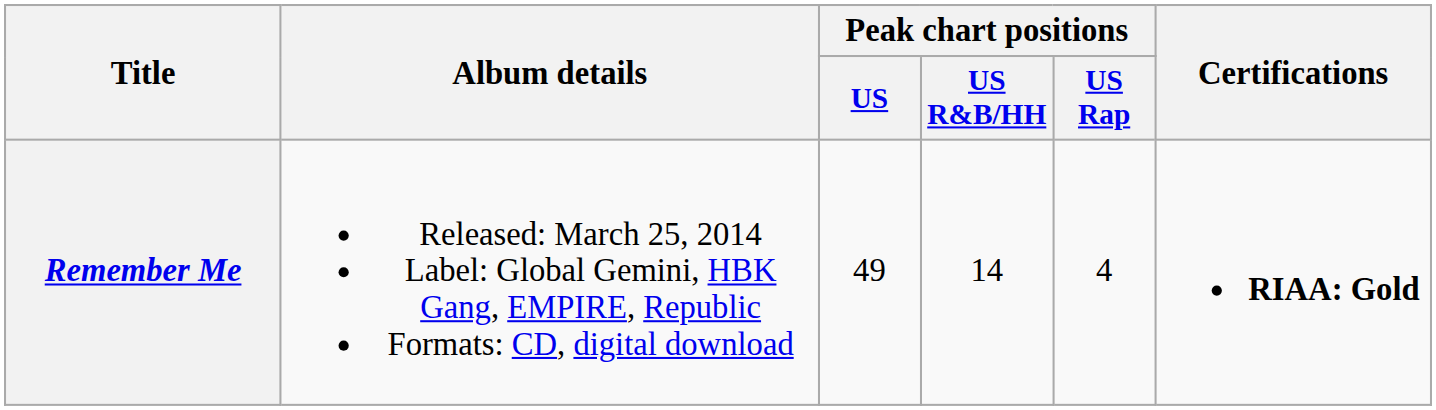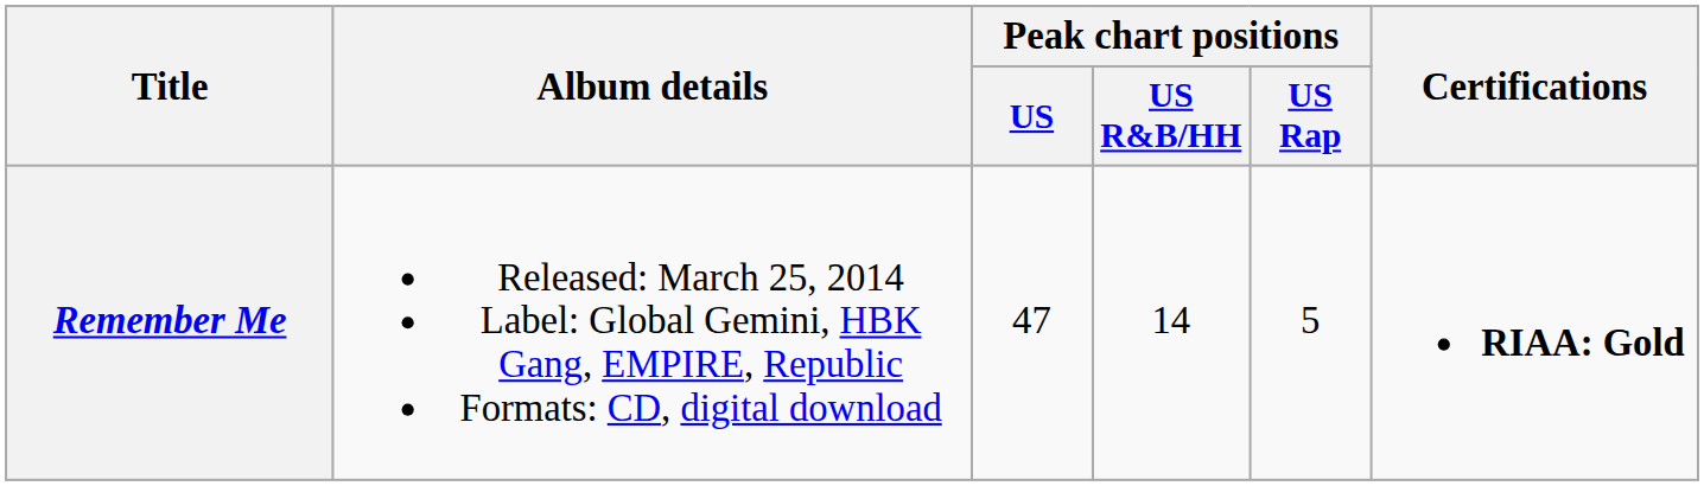 <table class="wikitable plainrowheaders" style="text-align:center;">
 <tr>
 <th scope="col" rowspan="2" style="width:8em;">Title</th>
 <th scope="col" rowspan="2" style="width:16em;">Album details</th>
 <th scope="col" colspan="3">Peak chart positions</th>
 <th scope="col" rowspan="2" style="width:8em;">Certifications</th>
 </tr>
 <tr>
 <th scope="col" style="width:3em;font-size:90%;"><a href='#'>US</a><br></th>
 <th scope="col" style="width:3em;font-size:90%;"><a href='#'>US<br>R&B/HH</a><br></th>
 <th scope="col" style="width:3em;font-size:90%;"><a href='#'>US<br>Rap</a><br></th>
 </tr>
 <tr>
 <th scope="row"><em><a href='#'>Remember Me</a></em></th>
 <td><br><ul><li>Released: March 25, 2014</li><li>Label: Global Gemini, <a href='#'>HBK Gang</a>, <a href='#'>EMPIRE</a>, <a href='#'>Republic</a></li><li>Formats: <a href='#'>CD</a>, <a href='#'>digital download</a></li></ul></td>
-<td>49</td>
+<td>47</td>
 <td>14</td>
-<td>4</td>
+<td>5</td>
 <td><strong><br><ul><li>RIAA: Gold</li></ul></strong></td>
 </tr>
 </table>
